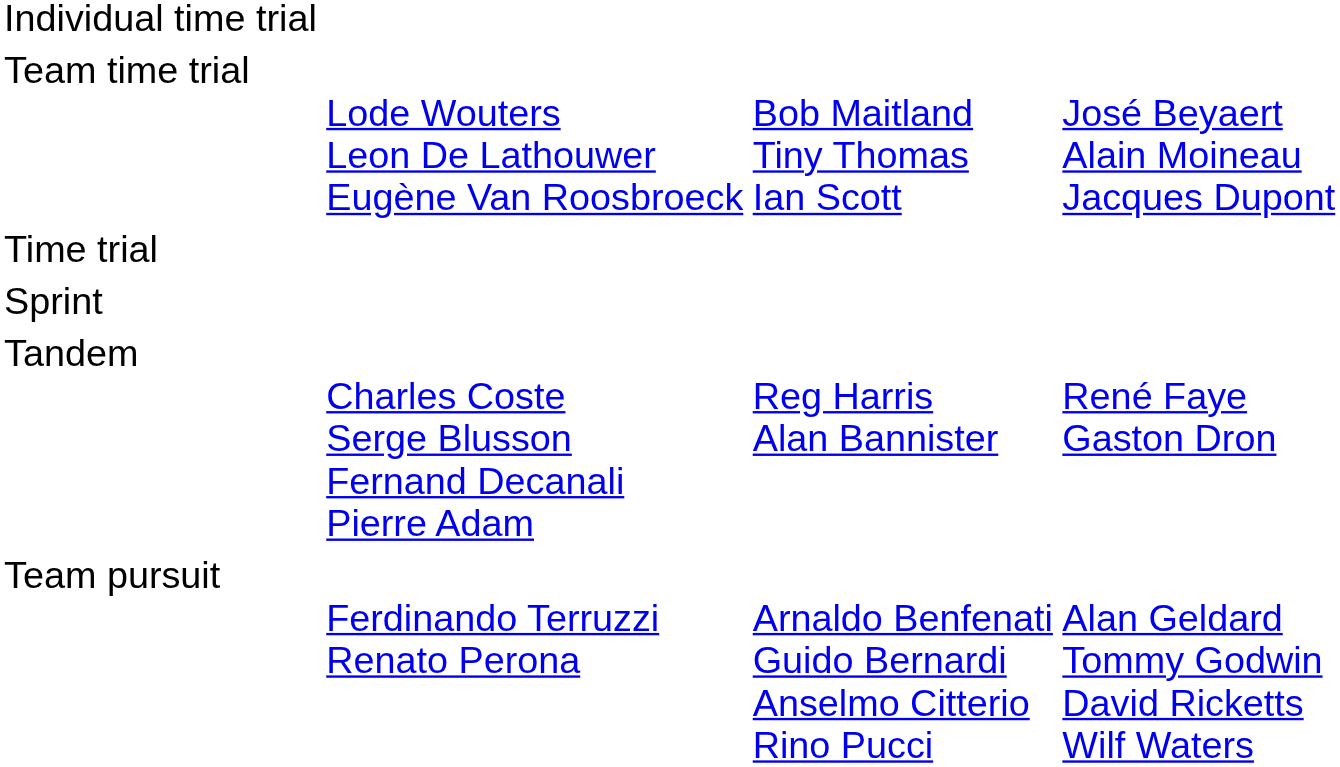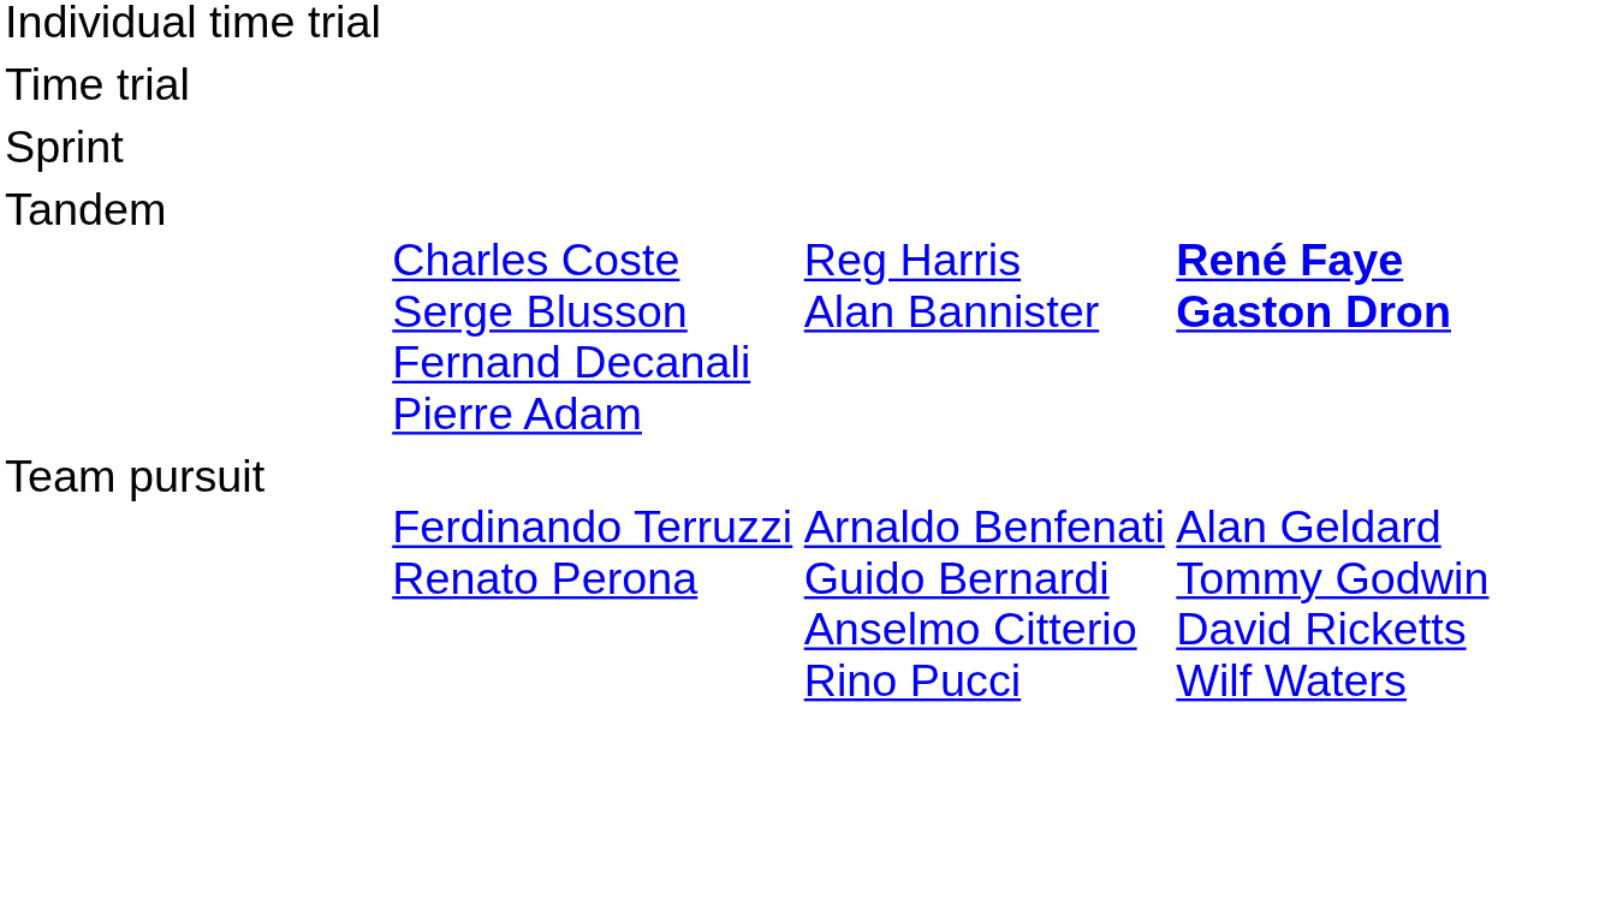 <table>
 <tr>
 <td>Individual time trial<br></td>
 <td></td>
 <td></td>
 <td></td>
-</tr>
-<tr valign="top">
-<td>Team time trial<br></td>
-<td><br> <a href='#'>Lode Wouters</a><br> <a href='#'>Leon De Lathouwer</a><br> <a href='#'>Eugène Van Roosbroeck</a></td>
-<td><br> <a href='#'>Bob Maitland</a><br> <a href='#'>Tiny Thomas</a><br> <a href='#'>Ian Scott</a></td>
-<td><br> <a href='#'>José Beyaert</a><br> <a href='#'>Alain Moineau</a><br> <a href='#'>Jacques Dupont</a></td>
 </tr>
 <tr>
 <td>Time trial <br></td>
 <td></td>
 <td></td>
 <td></td>
 </tr>
 <tr>
 <td>Sprint <br></td>
 <td></td>
 <td></td>
 <td></td>
 </tr>
 <tr valign="top">
 <td>Tandem <br></td>
 <td><br><a href='#'>Charles Coste</a><br><a href='#'>Serge Blusson</a><br><a href='#'>Fernand Decanali</a><br><a href='#'>Pierre Adam</a></td>
 <td><br><a href='#'>Reg Harris</a><br><a href='#'>Alan Bannister</a></td>
-<td><br><a href='#'>René Faye</a><br><a href='#'>Gaston Dron</a></td>
+<td><strong><br><a href='#'>René Faye</a><br><a href='#'>Gaston Dron</a></strong></td>
 </tr>
 <tr valign="top">
 <td>Team pursuit <br></td>
 <td><br><a href='#'>Ferdinando Terruzzi</a><br><a href='#'>Renato Perona</a></td>
 <td><br><a href='#'>Arnaldo Benfenati</a><br><a href='#'>Guido Bernardi</a><br><a href='#'>Anselmo Citterio</a><br><a href='#'>Rino Pucci</a></td>
 <td><br><a href='#'>Alan Geldard</a><br><a href='#'>Tommy Godwin</a><br><a href='#'>David Ricketts</a><br><a href='#'>Wilf Waters</a></td>
 </tr>
 </table>
